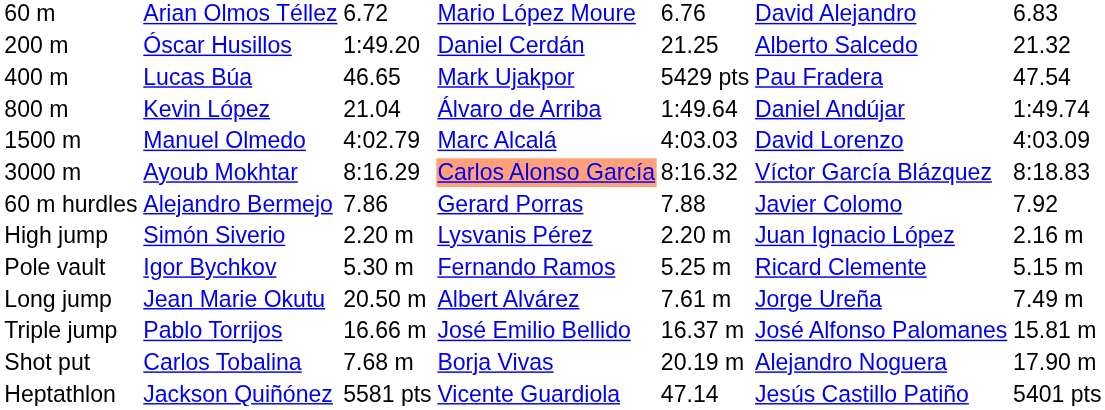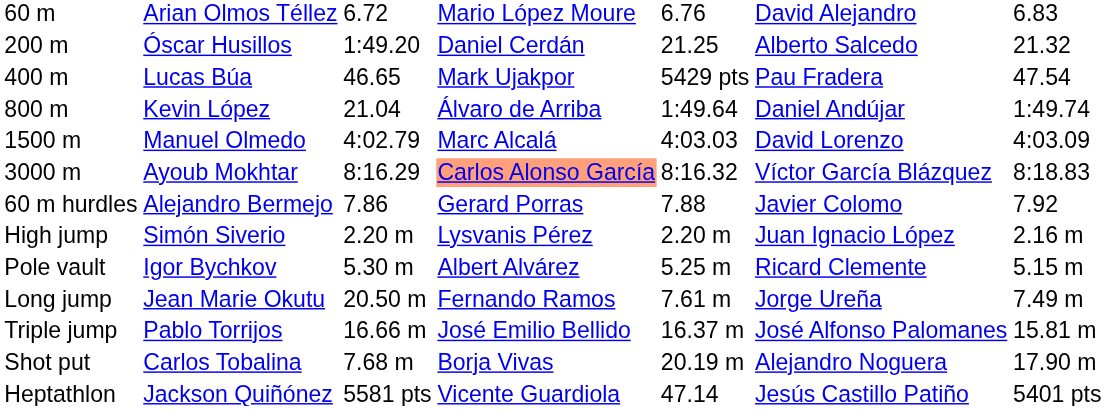 <table>
 <tr>
 <td>60 m</td>
 <td><a href='#'>Arian Olmos Téllez</a></td>
 <td>6.72</td>
 <td><a href='#'>Mario López Moure</a></td>
 <td>6.76</td>
 <td><a href='#'>David Alejandro</a></td>
 <td>6.83</td>
 </tr>
 <tr>
 <td>200 m</td>
 <td><a href='#'>Óscar Husillos</a></td>
 <td>1:49.20</td>
 <td><a href='#'>Daniel Cerdán</a></td>
 <td>21.25</td>
 <td><a href='#'>Alberto Salcedo</a></td>
 <td>21.32</td>
 </tr>
 <tr>
 <td>400 m</td>
 <td><a href='#'>Lucas Búa</a></td>
 <td>46.65</td>
 <td><a href='#'>Mark Ujakpor</a></td>
 <td>5429 pts</td>
 <td><a href='#'>Pau Fradera</a></td>
 <td>47.54</td>
 </tr>
 <tr>
 <td>800 m</td>
 <td><a href='#'>Kevin López</a></td>
 <td>21.04</td>
 <td><a href='#'>Álvaro de Arriba</a></td>
 <td>1:49.64</td>
 <td><a href='#'>Daniel Andújar</a></td>
 <td>1:49.74</td>
 </tr>
 <tr>
 <td>1500 m</td>
 <td><a href='#'>Manuel Olmedo</a></td>
 <td>4:02.79</td>
 <td><a href='#'>Marc Alcalá</a></td>
 <td>4:03.03</td>
 <td><a href='#'>David Lorenzo</a></td>
 <td>4:03.09</td>
 </tr>
 <tr>
 <td>3000 m</td>
 <td><a href='#'>Ayoub Mokhtar</a></td>
 <td>8:16.29</td>
 <td style="background: lightsalmon;"><a href='#'>Carlos Alonso García</a></td>
 <td>8:16.32</td>
 <td><a href='#'>Víctor García Blázquez</a></td>
 <td>8:18.83</td>
 </tr>
 <tr>
 <td>60 m hurdles</td>
 <td><a href='#'>Alejandro Bermejo</a></td>
 <td>7.86</td>
 <td><a href='#'>Gerard Porras</a></td>
 <td>7.88</td>
 <td><a href='#'>Javier Colomo</a></td>
 <td>7.92</td>
 </tr>
 <tr>
 <td>High jump</td>
 <td><a href='#'>Simón Siverio</a></td>
 <td>2.20 m</td>
 <td><a href='#'>Lysvanis Pérez</a></td>
 <td>2.20 m</td>
 <td><a href='#'>Juan Ignacio López</a></td>
 <td>2.16 m</td>
 </tr>
 <tr>
 <td>Pole vault</td>
 <td><a href='#'>Igor Bychkov</a></td>
 <td>5.30 m</td>
-<td><a href='#'>Fernando Ramos</a></td>
+<td><a href='#'>Albert Alvárez</a></td>
 <td>5.25 m</td>
 <td><a href='#'>Ricard Clemente</a></td>
 <td>5.15 m</td>
 </tr>
 <tr>
 <td>Long jump</td>
 <td><a href='#'>Jean Marie Okutu</a></td>
 <td>20.50 m</td>
-<td><a href='#'>Albert Alvárez</a></td>
+<td><a href='#'>Fernando Ramos</a></td>
 <td>7.61 m</td>
 <td><a href='#'>Jorge Ureña</a></td>
 <td>7.49 m</td>
 </tr>
 <tr>
 <td>Triple jump</td>
 <td><a href='#'>Pablo Torrijos</a></td>
 <td>16.66 m</td>
 <td><a href='#'>José Emilio Bellido</a></td>
 <td>16.37 m</td>
 <td><a href='#'>José Alfonso Palomanes</a></td>
 <td>15.81 m</td>
 </tr>
 <tr>
 <td>Shot put</td>
 <td><a href='#'>Carlos Tobalina</a></td>
 <td>7.68 m</td>
 <td><a href='#'>Borja Vivas</a></td>
 <td>20.19 m</td>
 <td><a href='#'>Alejandro Noguera</a></td>
 <td>17.90 m</td>
 </tr>
 <tr>
 <td>Heptathlon</td>
 <td><a href='#'>Jackson Quiñónez</a></td>
 <td>5581 pts</td>
 <td><a href='#'>Vicente Guardiola</a></td>
 <td>47.14</td>
 <td><a href='#'>Jesús Castillo Patiño</a></td>
 <td>5401 pts</td>
 </tr>
 </table>
